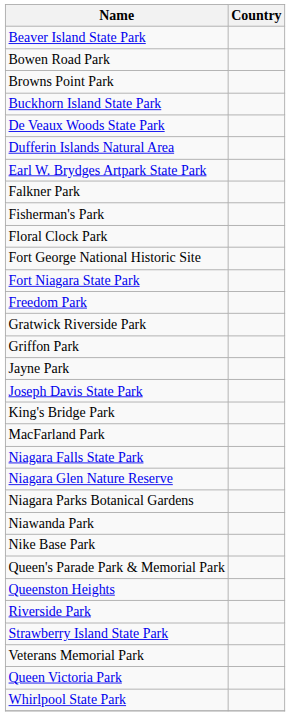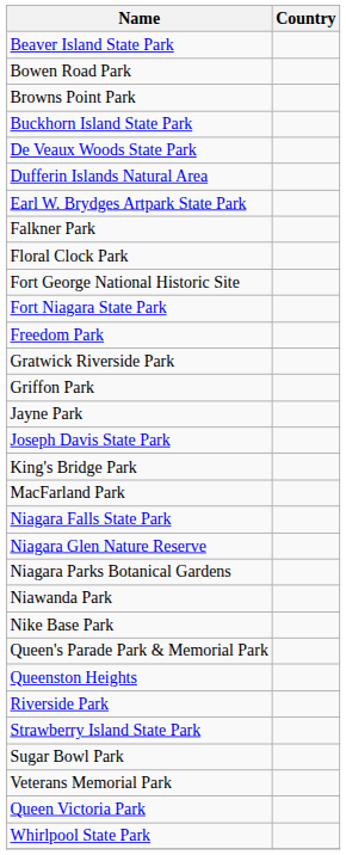 <table class="wikitable sortable" style="margin:1em auto;">
 <tr>
 <th>Name</th>
 <th>Country</th>
 </tr>
 <tr>
 <td><a href='#'>Beaver Island State Park</a></td>
 <td></td>
 </tr>
 <tr>
 <td>Bowen Road Park</td>
 <td></td>
 </tr>
 <tr>
 <td>Browns Point Park</td>
 <td></td>
 </tr>
 <tr>
 <td><a href='#'>Buckhorn Island State Park</a></td>
 <td></td>
 </tr>
 <tr>
 <td><a href='#'>De Veaux Woods State Park</a></td>
 <td></td>
 </tr>
 <tr>
 <td><a href='#'>Dufferin Islands Natural Area</a></td>
 <td></td>
 </tr>
 <tr>
 <td><a href='#'>Earl W. Brydges Artpark State Park</a></td>
 <td></td>
 </tr>
 <tr>
 <td>Falkner Park</td>
-<td></td>
-</tr>
-<tr>
-<td>Fisherman's Park</td>
 <td></td>
 </tr>
 <tr>
 <td>Floral Clock Park</td>
 <td></td>
 </tr>
 <tr>
 <td>Fort George National Historic Site</td>
 <td></td>
 </tr>
 <tr>
 <td><a href='#'>Fort Niagara State Park</a></td>
 <td></td>
 </tr>
 <tr>
 <td><a href='#'>Freedom Park</a></td>
 <td></td>
 </tr>
 <tr>
 <td>Gratwick Riverside Park</td>
 <td></td>
 </tr>
 <tr>
 <td>Griffon Park</td>
 <td></td>
 </tr>
 <tr>
 <td>Jayne Park</td>
 <td></td>
 </tr>
 <tr>
 <td><a href='#'>Joseph Davis State Park</a></td>
 <td></td>
 </tr>
 <tr>
 <td>King's Bridge Park</td>
 <td></td>
 </tr>
 <tr>
 <td>MacFarland Park</td>
 <td></td>
 </tr>
 <tr>
 <td><a href='#'>Niagara Falls State Park</a></td>
 <td></td>
 </tr>
 <tr>
 <td><a href='#'>Niagara Glen Nature Reserve</a></td>
 <td></td>
 </tr>
 <tr>
 <td>Niagara Parks Botanical Gardens</td>
 <td></td>
 </tr>
 <tr>
 <td>Niawanda Park</td>
 <td></td>
 </tr>
 <tr>
 <td>Nike Base Park</td>
 <td></td>
 </tr>
 <tr>
 <td>Queen's Parade Park & Memorial Park</td>
 <td></td>
 </tr>
 <tr>
 <td><a href='#'>Queenston Heights</a></td>
 <td></td>
 </tr>
 <tr>
 <td><a href='#'>Riverside Park</a></td>
 <td></td>
 </tr>
 <tr>
 <td><a href='#'>Strawberry Island State Park</a></td>
 <td></td>
 </tr>
 <tr>
+<td>Sugar Bowl Park</td>
+<td></td>
+</tr>
+<tr>
 <td>Veterans Memorial Park</td>
 <td></td>
 </tr>
 <tr>
 <td><a href='#'>Queen Victoria Park</a></td>
 <td></td>
 </tr>
 <tr>
 <td><a href='#'>Whirlpool State Park</a></td>
 <td></td>
 </tr>
 <tr>
 </tr>
 </table>
